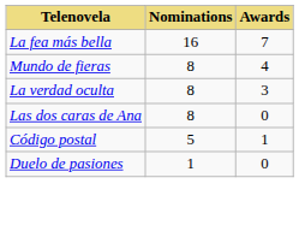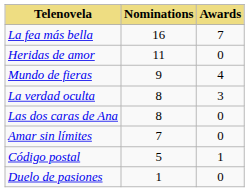 <table class="wikitable sortable" style="margin:1em auto;">
 <tr>
 <th style="background-color:#EEDD82;">Telenovela</th>
 <th style="background-color:#EEDD82;">Nominations</th>
 <th style="background-color:#EEDD82;">Awards</th>
 </tr>
 <tr>
 <td><em><a href='#'>La fea más bella</a></em></td>
 <td style="text-align:center;">16</td>
 <td style="text-align:center;">7</td>
 </tr>
 <tr>
+<td><em><a href='#'>Heridas de amor</a></em></td>
+<td style="text-align:center;">11</td>
+<td style="text-align:center;">0</td>
+</tr>
+<tr>
 <td><em><a href='#'>Mundo de fieras</a></em></td>
-<td style="text-align:center;">8</td>
+<td style="text-align:center;">9</td>
 <td style="text-align:center;">4</td>
 </tr>
 <tr>
 <td><em><a href='#'>La verdad oculta</a></em></td>
 <td style="text-align:center;">8</td>
 <td style="text-align:center;">3</td>
 </tr>
 <tr>
 <td><em><a href='#'>Las dos caras de Ana</a></em></td>
 <td style="text-align:center;">8</td>
 <td style="text-align:center;">0</td>
 </tr>
 <tr>
+<td><em><a href='#'>Amar sin límites</a></em></td>
+<td style="text-align:center;">7</td>
+<td style="text-align:center;">0</td>
+</tr>
+<tr>
 <td><em><a href='#'>Código postal</a></em></td>
 <td style="text-align:center;">5</td>
 <td style="text-align:center;">1</td>
 </tr>
 <tr>
 <td><em><a href='#'>Duelo de pasiones</a></em></td>
 <td style="text-align:center;">1</td>
 <td style="text-align:center;">0</td>
 </tr>
 </table>
